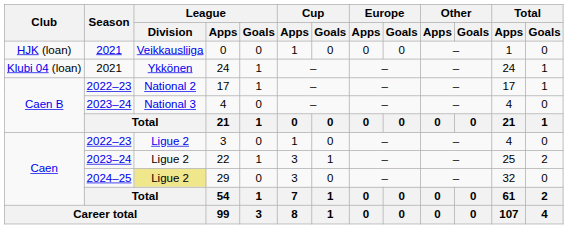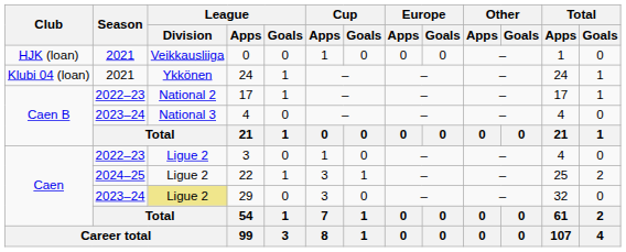 <table class="wikitable" style="text-align:center">
 <tr>
 <th rowspan="2">Club</th>
 <th rowspan="2">Season</th>
 <th colspan="3">League</th>
 <th colspan="2">Cup</th>
 <th colspan="2">Europe</th>
 <th colspan="2">Other</th>
 <th colspan="2">Total</th>
 </tr>
 <tr>
 <th>Division</th>
 <th>Apps</th>
 <th>Goals</th>
 <th>Apps</th>
 <th>Goals</th>
 <th>Apps</th>
 <th>Goals</th>
 <th>Apps</th>
 <th>Goals</th>
 <th>Apps</th>
 <th>Goals</th>
 </tr>
 <tr>
 <td><a href='#'>HJK</a> (loan)</td>
 <td><a href='#'>2021</a></td>
 <td><a href='#'>Veikkausliiga</a></td>
 <td>0</td>
 <td>0</td>
 <td>1</td>
 <td>0</td>
 <td>0</td>
 <td>0</td>
 <td colspan=2>–</td>
 <td>1</td>
 <td>0</td>
 </tr>
 <tr>
 <td><a href='#'>Klubi 04</a> (loan)</td>
 <td>2021</td>
 <td><a href='#'>Ykkönen</a></td>
 <td>24</td>
 <td>1</td>
 <td colspan=2>–</td>
 <td colspan=2>–</td>
 <td colspan=2>–</td>
 <td>24</td>
 <td>1</td>
 </tr>
 <tr>
 <td rowspan=3><a href='#'>Caen B</a></td>
 <td><a href='#'>2022–23</a></td>
 <td><a href='#'>National 2</a></td>
 <td>17</td>
 <td>1</td>
 <td colspan=2>–</td>
 <td colspan=2>–</td>
 <td colspan=2>–</td>
 <td>17</td>
 <td>1</td>
 </tr>
 <tr>
 <td><a href='#'>2023–24</a></td>
 <td><a href='#'>National 3</a></td>
 <td>4</td>
 <td>0</td>
 <td colspan=2>–</td>
 <td colspan=2>–</td>
 <td colspan=2>–</td>
 <td>4</td>
 <td>0</td>
 </tr>
 <tr>
 <th colspan=2>Total</th>
 <th>21</th>
 <th>1</th>
 <th>0</th>
 <th>0</th>
 <th>0</th>
 <th>0</th>
 <th>0</th>
 <th>0</th>
 <th>21</th>
 <th>1</th>
 </tr>
 <tr>
 <td rowspan=4><a href='#'>Caen</a></td>
 <td><a href='#'>2022–23</a></td>
 <td><a href='#'>Ligue 2</a></td>
 <td>3</td>
 <td>0</td>
 <td>1</td>
 <td>0</td>
 <td colspan=2>–</td>
 <td colspan=2>–</td>
 <td>4</td>
 <td>0</td>
 </tr>
 <tr>
-<td><a href='#'>2023–24</a></td>
+<td><a href='#'>2024–25</a></td>
 <td>Ligue 2</td>
 <td>22</td>
 <td>1</td>
 <td>3</td>
 <td>1</td>
 <td colspan=2>–</td>
 <td colspan=2>–</td>
 <td>25</td>
 <td>2</td>
 </tr>
 <tr>
-<td><a href='#'>2024–25</a></td>
+<td><a href='#'>2023–24</a></td>
 <td style="background: khaki;">Ligue 2</td>
 <td>29</td>
 <td>0</td>
 <td>3</td>
 <td>0</td>
 <td colspan=2>–</td>
 <td colspan=2>–</td>
 <td>32</td>
 <td>0</td>
 </tr>
 <tr>
 <th colspan=2>Total</th>
 <th>54</th>
 <th>1</th>
 <th>7</th>
 <th>1</th>
 <th>0</th>
 <th>0</th>
 <th>0</th>
 <th>0</th>
 <th>61</th>
 <th>2</th>
 </tr>
 <tr>
 <th colspan="3">Career total</th>
 <th>99</th>
 <th>3</th>
 <th>8</th>
 <th>1</th>
 <th>0</th>
 <th>0</th>
 <th>0</th>
 <th>0</th>
 <th>107</th>
 <th>4</th>
 </tr>
 </table>
